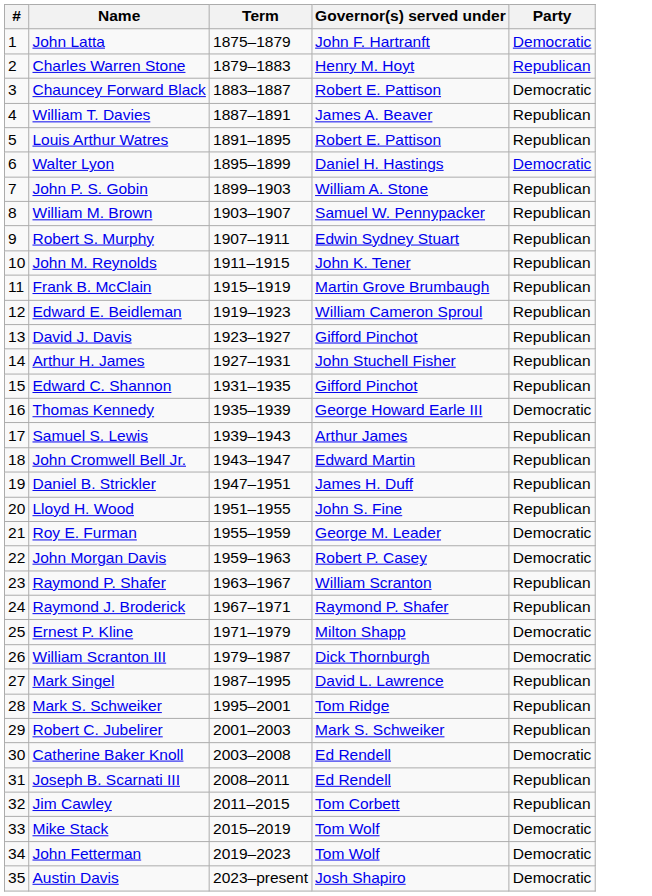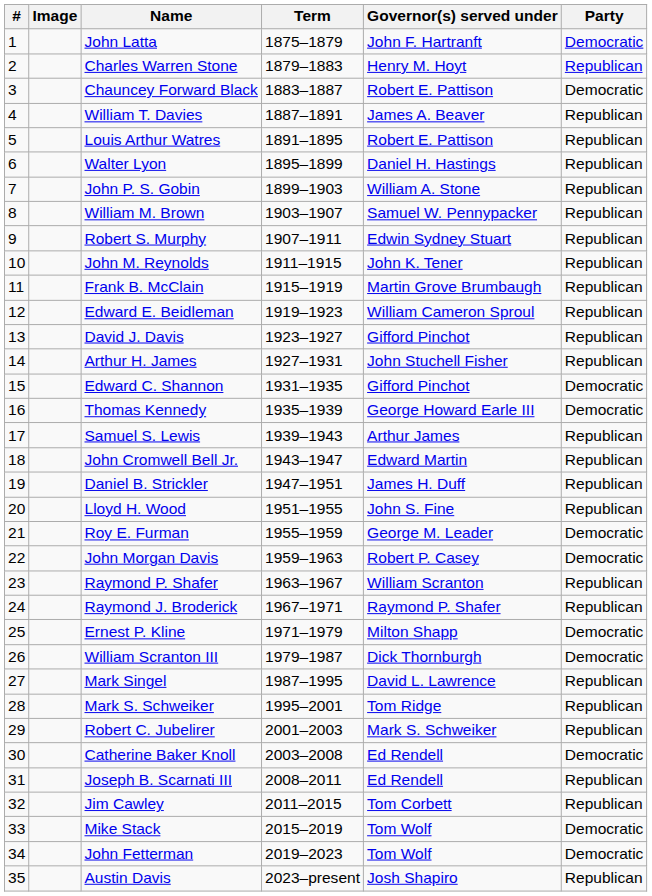 <table class="wikitable">
 <tr>
 <th>#</th>
+<th>Image</th>
 <th>Name</th>
 <th>Term</th>
 <th>Governor(s) served under</th>
 <th>Party</th>
 </tr>
 <tr>
 <td>1</td>
+<td></td>
 <td><a href='#'>John Latta</a></td>
 <td>1875–1879</td>
 <td><a href='#'>John F. Hartranft</a></td>
 <td><a href='#'>Democratic</a></td>
 </tr>
 <tr>
 <td>2</td>
+<td></td>
 <td><a href='#'>Charles Warren Stone</a></td>
 <td>1879–1883</td>
 <td><a href='#'>Henry M. Hoyt</a></td>
 <td><a href='#'>Republican</a></td>
 </tr>
 <tr>
 <td>3</td>
+<td></td>
 <td><a href='#'>Chauncey Forward Black</a></td>
 <td>1883–1887</td>
 <td><a href='#'>Robert E. Pattison</a></td>
 <td>Democratic</td>
 </tr>
 <tr>
 <td>4</td>
+<td></td>
 <td><a href='#'>William T. Davies</a></td>
 <td>1887–1891</td>
 <td><a href='#'>James A. Beaver</a></td>
 <td>Republican</td>
 </tr>
 <tr>
 <td>5</td>
+<td></td>
 <td><a href='#'>Louis Arthur Watres</a></td>
 <td>1891–1895</td>
 <td><a href='#'>Robert E. Pattison</a></td>
 <td>Republican</td>
 </tr>
 <tr>
 <td>6</td>
+<td></td>
 <td><a href='#'>Walter Lyon</a></td>
 <td>1895–1899</td>
 <td><a href='#'>Daniel H. Hastings</a></td>
-<td><a href='#'>Democratic</a></td>
+<td>Republican</td>
 </tr>
 <tr>
 <td>7</td>
+<td></td>
 <td><a href='#'>John P. S. Gobin</a></td>
 <td>1899–1903</td>
 <td><a href='#'>William A. Stone</a></td>
 <td>Republican</td>
 </tr>
 <tr>
 <td>8</td>
+<td></td>
 <td><a href='#'>William M. Brown</a></td>
 <td>1903–1907</td>
 <td><a href='#'>Samuel W. Pennypacker</a></td>
 <td>Republican</td>
 </tr>
 <tr>
 <td>9</td>
+<td></td>
 <td><a href='#'>Robert S. Murphy</a></td>
 <td>1907–1911</td>
 <td><a href='#'>Edwin Sydney Stuart</a></td>
 <td>Republican</td>
 </tr>
 <tr>
 <td>10</td>
+<td></td>
 <td><a href='#'>John M. Reynolds</a></td>
 <td>1911–1915</td>
 <td><a href='#'>John K. Tener</a></td>
 <td>Republican</td>
 </tr>
 <tr>
 <td>11</td>
+<td></td>
 <td><a href='#'>Frank B. McClain</a></td>
 <td>1915–1919</td>
 <td><a href='#'>Martin Grove Brumbaugh</a></td>
 <td>Republican</td>
 </tr>
 <tr>
 <td>12</td>
+<td></td>
 <td><a href='#'>Edward E. Beidleman</a></td>
 <td>1919–1923</td>
 <td><a href='#'>William Cameron Sproul</a></td>
 <td>Republican</td>
 </tr>
 <tr>
 <td>13</td>
+<td></td>
 <td><a href='#'>David J. Davis</a></td>
 <td>1923–1927</td>
 <td><a href='#'>Gifford Pinchot</a></td>
 <td>Republican</td>
 </tr>
 <tr>
 <td>14</td>
+<td></td>
 <td><a href='#'>Arthur H. James</a></td>
 <td>1927–1931</td>
 <td><a href='#'>John Stuchell Fisher</a></td>
 <td>Republican</td>
 </tr>
 <tr>
 <td>15</td>
+<td></td>
 <td><a href='#'>Edward C. Shannon</a></td>
 <td>1931–1935</td>
 <td><a href='#'>Gifford Pinchot</a></td>
-<td>Republican</td>
+<td>Democratic</td>
 </tr>
 <tr>
 <td>16</td>
+<td></td>
 <td><a href='#'>Thomas Kennedy</a></td>
 <td>1935–1939</td>
 <td><a href='#'>George Howard Earle III</a></td>
 <td>Democratic</td>
 </tr>
 <tr>
 <td>17</td>
+<td></td>
 <td><a href='#'>Samuel S. Lewis</a></td>
 <td>1939–1943</td>
 <td><a href='#'>Arthur James</a></td>
 <td>Republican</td>
 </tr>
 <tr>
 <td>18</td>
+<td></td>
 <td><a href='#'>John Cromwell Bell Jr.</a></td>
 <td>1943–1947</td>
 <td><a href='#'>Edward Martin</a></td>
 <td>Republican</td>
 </tr>
 <tr>
 <td>19</td>
+<td></td>
 <td><a href='#'>Daniel B. Strickler</a></td>
 <td>1947–1951</td>
 <td><a href='#'>James H. Duff</a></td>
 <td>Republican</td>
 </tr>
 <tr>
 <td>20</td>
+<td></td>
 <td><a href='#'>Lloyd H. Wood</a></td>
 <td>1951–1955</td>
 <td><a href='#'>John S. Fine</a></td>
 <td>Republican</td>
 </tr>
 <tr>
 <td>21</td>
+<td></td>
 <td><a href='#'>Roy E. Furman</a></td>
 <td>1955–1959</td>
 <td><a href='#'>George M. Leader</a></td>
 <td>Democratic</td>
 </tr>
 <tr>
 <td>22</td>
+<td></td>
 <td><a href='#'>John Morgan Davis</a></td>
 <td>1959–1963</td>
 <td><a href='#'>Robert P. Casey</a></td>
 <td>Democratic</td>
 </tr>
 <tr>
 <td>23</td>
+<td></td>
 <td><a href='#'>Raymond P. Shafer</a></td>
 <td>1963–1967</td>
 <td><a href='#'>William Scranton</a></td>
 <td>Republican</td>
 </tr>
 <tr>
 <td>24</td>
+<td></td>
 <td><a href='#'>Raymond J. Broderick</a></td>
 <td>1967–1971</td>
 <td><a href='#'>Raymond P. Shafer</a></td>
 <td>Republican</td>
 </tr>
 <tr>
 <td>25</td>
+<td></td>
 <td><a href='#'>Ernest P. Kline</a></td>
 <td>1971–1979</td>
 <td><a href='#'>Milton Shapp</a></td>
 <td>Democratic</td>
 </tr>
 <tr>
 <td>26</td>
+<td></td>
 <td><a href='#'>William Scranton III</a></td>
 <td>1979–1987</td>
 <td><a href='#'>Dick Thornburgh</a></td>
 <td>Democratic</td>
 </tr>
 <tr>
 <td>27</td>
+<td></td>
 <td><a href='#'>Mark Singel</a></td>
 <td>1987–1995</td>
 <td><a href='#'>David L. Lawrence</a></td>
 <td>Republican</td>
 </tr>
 <tr>
 <td>28</td>
+<td></td>
 <td><a href='#'>Mark S. Schweiker</a></td>
 <td>1995–2001</td>
 <td><a href='#'>Tom Ridge</a></td>
 <td>Republican</td>
 </tr>
 <tr>
 <td>29</td>
+<td></td>
 <td><a href='#'>Robert C. Jubelirer</a></td>
 <td>2001–2003</td>
 <td><a href='#'>Mark S. Schweiker</a></td>
 <td>Republican</td>
 </tr>
 <tr>
 <td>30</td>
+<td></td>
 <td><a href='#'>Catherine Baker Knoll</a></td>
 <td>2003–2008</td>
 <td><a href='#'>Ed Rendell</a></td>
 <td>Democratic</td>
 </tr>
 <tr>
 <td>31</td>
+<td></td>
 <td><a href='#'>Joseph B. Scarnati III</a></td>
 <td>2008–2011</td>
 <td><a href='#'>Ed Rendell</a></td>
 <td>Republican</td>
 </tr>
 <tr>
 <td>32</td>
+<td></td>
 <td><a href='#'>Jim Cawley</a></td>
 <td>2011–2015</td>
 <td><a href='#'>Tom Corbett</a></td>
 <td>Republican</td>
 </tr>
 <tr>
 <td>33</td>
+<td></td>
 <td><a href='#'>Mike Stack</a></td>
 <td>2015–2019</td>
 <td><a href='#'>Tom Wolf</a></td>
 <td>Democratic</td>
 </tr>
 <tr>
 <td>34</td>
+<td></td>
 <td><a href='#'>John Fetterman</a></td>
 <td>2019–2023</td>
 <td><a href='#'>Tom Wolf</a></td>
 <td>Democratic</td>
 </tr>
 <tr>
 <td>35</td>
+<td></td>
 <td><a href='#'>Austin Davis</a></td>
 <td>2023–present</td>
 <td><a href='#'>Josh Shapiro</a></td>
-<td>Democratic</td>
+<td>Republican</td>
 </tr>
 </table>
